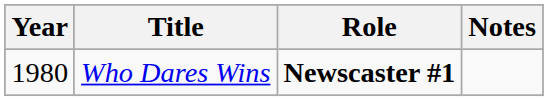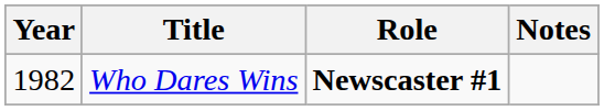 <table class="wikitable">
 <tr>
 <th>Year</th>
 <th>Title</th>
 <th>Role</th>
 <th>Notes</th>
 </tr>
 <tr>
-<td>1980</td>
+<td>1982</td>
 <td><em><a href='#'>Who Dares Wins</a></em></td>
 <td><strong>Newscaster #1</strong></td>
 <td></td>
 </tr>
 </table>
